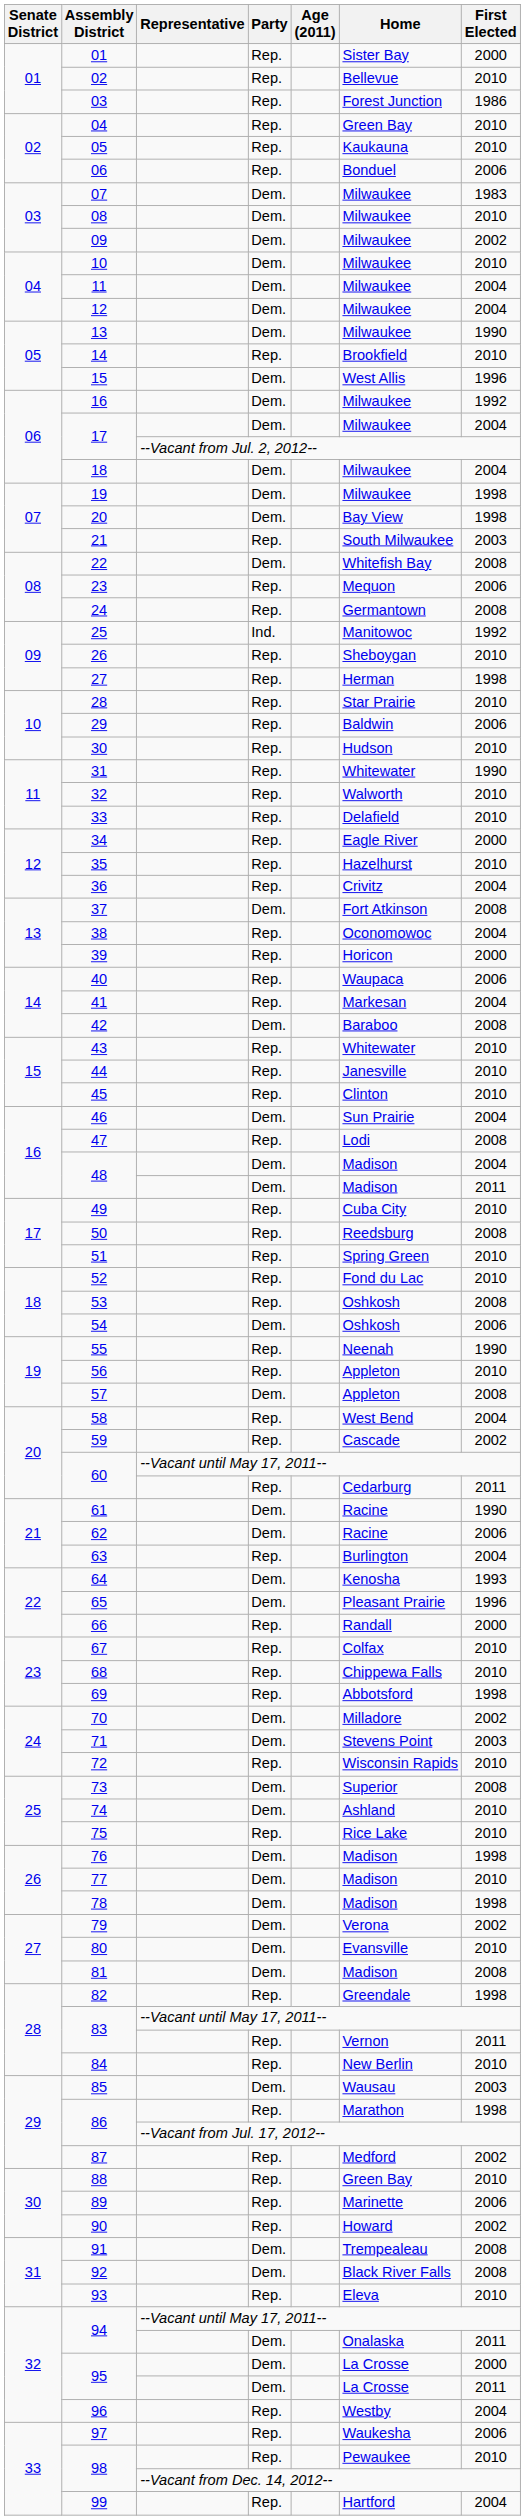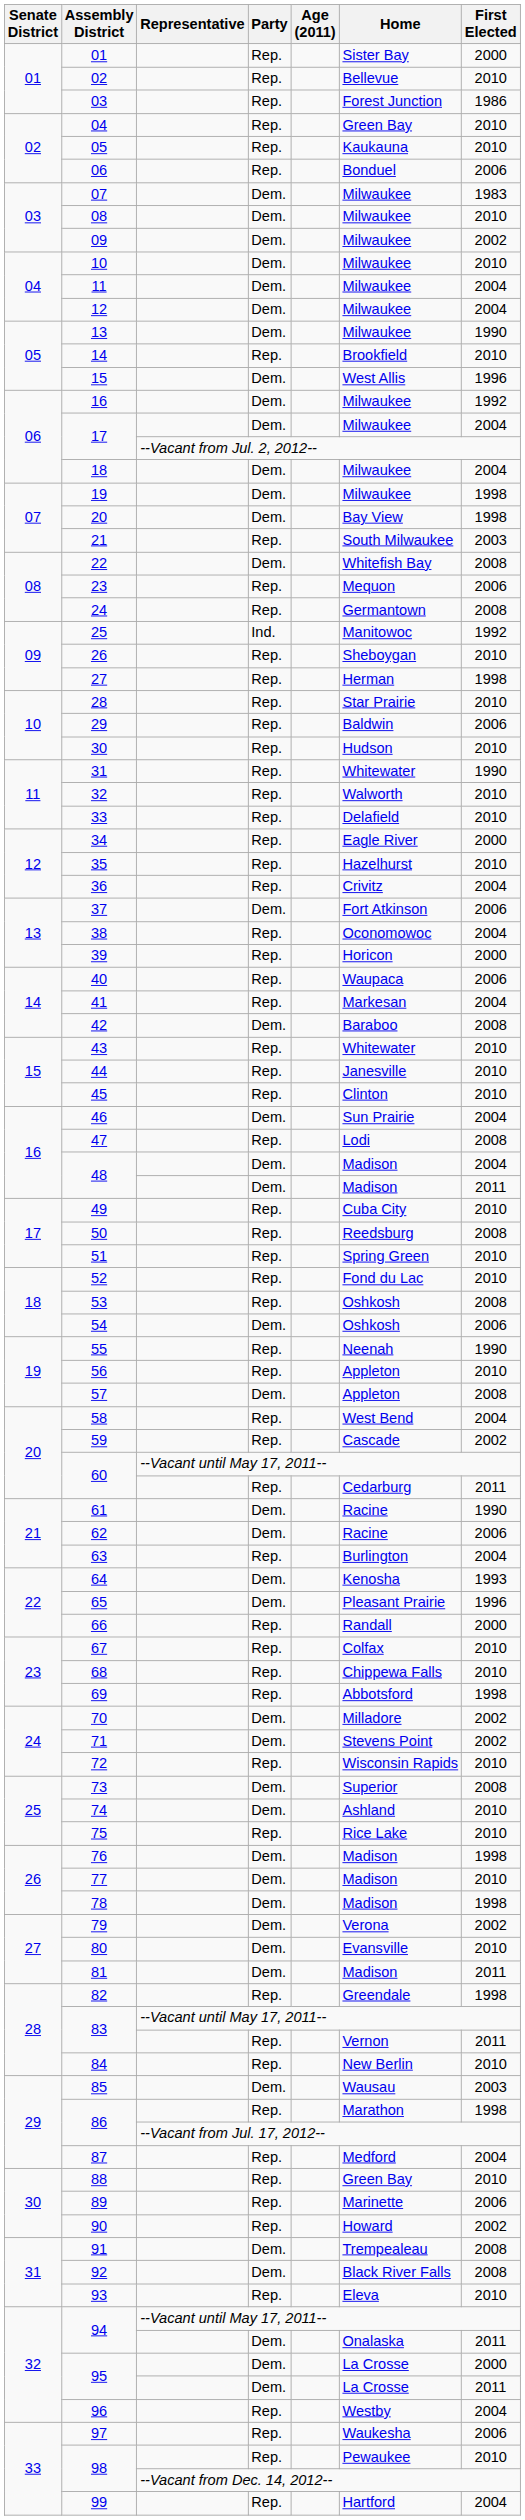 <table class="wikitable sortable">
 <tr>
 <th>Senate<br>District</th>
 <th>Assembly<br>District</th>
 <th>Representative</th>
 <th>Party</th>
 <th>Age<br>(2011)</th>
 <th>Home</th>
 <th>First<br>Elected</th>
 </tr>
 <tr>
 <td align="center" rowspan="3"><a href='#'>01</a></td>
 <td align="center"><a href='#'>01</a></td>
 <td></td>
 <td>Rep.</td>
 <td align="center"></td>
 <td><a href='#'>Sister Bay</a></td>
 <td align="center">2000</td>
 </tr>
 <tr>
 <td align="center"><a href='#'>02</a></td>
 <td></td>
 <td>Rep.</td>
 <td align="center"></td>
 <td><a href='#'>Bellevue</a></td>
 <td align="center">2010</td>
 </tr>
 <tr>
 <td align="center"><a href='#'>03</a></td>
 <td></td>
 <td>Rep.</td>
 <td align="center"></td>
 <td><a href='#'>Forest Junction</a></td>
 <td align="center">1986</td>
 </tr>
 <tr>
 <td align="center" rowspan="3"><a href='#'>02</a></td>
 <td align="center"><a href='#'>04</a></td>
 <td></td>
 <td>Rep.</td>
 <td align="center"></td>
 <td><a href='#'>Green Bay</a></td>
 <td align="center">2010</td>
 </tr>
 <tr>
 <td align="center"><a href='#'>05</a></td>
 <td></td>
 <td>Rep.</td>
 <td align="center"></td>
 <td><a href='#'>Kaukauna</a></td>
 <td align="center">2010</td>
 </tr>
 <tr>
 <td align="center"><a href='#'>06</a></td>
 <td></td>
 <td>Rep.</td>
 <td align="center"></td>
 <td><a href='#'>Bonduel</a></td>
 <td align="center">2006</td>
 </tr>
 <tr>
 <td align="center" rowspan="3"><a href='#'>03</a></td>
 <td align="center"><a href='#'>07</a></td>
 <td></td>
 <td>Dem.</td>
 <td align="center"></td>
 <td><a href='#'>Milwaukee</a></td>
 <td align="center">1983</td>
 </tr>
 <tr>
 <td align="center"><a href='#'>08</a></td>
 <td></td>
 <td>Dem.</td>
 <td align="center"></td>
 <td><a href='#'>Milwaukee</a></td>
 <td align="center">2010</td>
 </tr>
 <tr>
 <td align="center"><a href='#'>09</a></td>
 <td></td>
 <td>Dem.</td>
 <td align="center"></td>
 <td><a href='#'>Milwaukee</a></td>
 <td align="center">2002</td>
 </tr>
 <tr>
 <td align="center" rowspan="3"><a href='#'>04</a></td>
 <td align="center"><a href='#'>10</a></td>
 <td></td>
 <td>Dem.</td>
 <td align="center"></td>
 <td><a href='#'>Milwaukee</a></td>
 <td align="center">2010</td>
 </tr>
 <tr>
 <td align="center"><a href='#'>11</a></td>
 <td></td>
 <td>Dem.</td>
 <td align="center"></td>
 <td><a href='#'>Milwaukee</a></td>
 <td align="center">2004</td>
 </tr>
 <tr>
 <td align="center"><a href='#'>12</a></td>
 <td></td>
 <td>Dem.</td>
 <td align="center"></td>
 <td><a href='#'>Milwaukee</a></td>
 <td align="center">2004</td>
 </tr>
 <tr>
 <td align="center" rowspan="3"><a href='#'>05</a></td>
 <td align="center"><a href='#'>13</a></td>
 <td></td>
 <td>Dem.</td>
 <td align="center"></td>
 <td><a href='#'>Milwaukee</a></td>
 <td align="center">1990</td>
 </tr>
 <tr>
 <td align="center"><a href='#'>14</a></td>
 <td></td>
 <td>Rep.</td>
 <td align="center"></td>
 <td><a href='#'>Brookfield</a></td>
 <td align="center">2010</td>
 </tr>
 <tr>
 <td align="center"><a href='#'>15</a></td>
 <td></td>
 <td>Dem.</td>
 <td align="center"></td>
 <td><a href='#'>West Allis</a></td>
 <td align="center">1996</td>
 </tr>
 <tr>
 <td align="center" rowspan="4"><a href='#'>06</a></td>
 <td align="center"><a href='#'>16</a></td>
 <td></td>
 <td>Dem.</td>
 <td align="center"></td>
 <td><a href='#'>Milwaukee</a></td>
 <td align="center">1992</td>
 </tr>
 <tr>
 <td rowspan="2" align="center"><a href='#'>17</a></td>
 <td> </td>
 <td>Dem.</td>
 <td align="center"></td>
 <td><a href='#'>Milwaukee</a></td>
 <td align="center">2004</td>
 </tr>
 <tr>
 <td colspan="5"><em>--Vacant from Jul. 2, 2012--</em></td>
 </tr>
 <tr>
 <td align="center"><a href='#'>18</a></td>
 <td></td>
 <td>Dem.</td>
 <td align="center"></td>
 <td><a href='#'>Milwaukee</a></td>
 <td align="center">2004</td>
 </tr>
 <tr>
 <td align="center" rowspan="3"><a href='#'>07</a></td>
 <td align="center"><a href='#'>19</a></td>
 <td></td>
 <td>Dem.</td>
 <td align="center"></td>
 <td><a href='#'>Milwaukee</a></td>
 <td align="center">1998</td>
 </tr>
 <tr>
 <td align="center"><a href='#'>20</a></td>
 <td></td>
 <td>Dem.</td>
 <td align="center"></td>
 <td><a href='#'>Bay View</a></td>
 <td align="center">1998</td>
 </tr>
 <tr>
 <td align="center"><a href='#'>21</a></td>
 <td></td>
 <td>Rep.</td>
 <td align="center"></td>
 <td><a href='#'>South Milwaukee</a></td>
 <td align="center">2003</td>
 </tr>
 <tr>
 <td align="center" rowspan="3"><a href='#'>08</a></td>
 <td align="center"><a href='#'>22</a></td>
 <td></td>
 <td>Dem.</td>
 <td align="center"></td>
 <td><a href='#'>Whitefish Bay</a></td>
 <td align="center">2008</td>
 </tr>
 <tr>
 <td align="center"><a href='#'>23</a></td>
 <td></td>
 <td>Rep.</td>
 <td align="center"></td>
 <td><a href='#'>Mequon</a></td>
 <td align="center">2006</td>
 </tr>
 <tr>
 <td align="center"><a href='#'>24</a></td>
 <td></td>
 <td>Rep.</td>
 <td align="center"></td>
 <td><a href='#'>Germantown</a></td>
 <td align="center">2008</td>
 </tr>
 <tr>
 <td align="center" rowspan="3"><a href='#'>09</a></td>
 <td align="center"><a href='#'>25</a></td>
 <td></td>
 <td>Ind.</td>
 <td align="center"></td>
 <td><a href='#'>Manitowoc</a></td>
 <td align="center">1992</td>
 </tr>
 <tr>
 <td align="center"><a href='#'>26</a></td>
 <td></td>
 <td>Rep.</td>
 <td align="center"></td>
 <td><a href='#'>Sheboygan</a></td>
 <td align="center">2010</td>
 </tr>
 <tr>
 <td align="center"><a href='#'>27</a></td>
 <td></td>
 <td>Rep.</td>
 <td align="center"></td>
 <td><a href='#'>Herman</a></td>
 <td align="center">1998</td>
 </tr>
 <tr>
 <td align="center" rowspan="3"><a href='#'>10</a></td>
 <td align="center"><a href='#'>28</a></td>
 <td></td>
 <td>Rep.</td>
 <td align="center"></td>
 <td><a href='#'>Star Prairie</a></td>
 <td align="center">2010</td>
 </tr>
 <tr>
 <td align="center"><a href='#'>29</a></td>
 <td></td>
 <td>Rep.</td>
 <td align="center"></td>
 <td><a href='#'>Baldwin</a></td>
 <td align="center">2006</td>
 </tr>
 <tr>
 <td align="center"><a href='#'>30</a></td>
 <td></td>
 <td>Rep.</td>
 <td align="center"></td>
 <td><a href='#'>Hudson</a></td>
 <td align="center">2010</td>
 </tr>
 <tr>
 <td align="center" rowspan="3"><a href='#'>11</a></td>
 <td align="center"><a href='#'>31</a></td>
 <td></td>
 <td>Rep.</td>
 <td align="center"></td>
 <td><a href='#'>Whitewater</a></td>
 <td align="center">1990</td>
 </tr>
 <tr>
 <td align="center"><a href='#'>32</a></td>
 <td></td>
 <td>Rep.</td>
 <td align="center"></td>
 <td><a href='#'>Walworth</a></td>
 <td align="center">2010</td>
 </tr>
 <tr>
 <td align="center"><a href='#'>33</a></td>
 <td></td>
 <td>Rep.</td>
 <td align="center"></td>
 <td><a href='#'>Delafield</a></td>
 <td align="center">2010</td>
 </tr>
 <tr>
 <td align="center" rowspan="3"><a href='#'>12</a></td>
 <td align="center"><a href='#'>34</a></td>
 <td></td>
 <td>Rep.</td>
 <td align="center"></td>
 <td><a href='#'>Eagle River</a></td>
 <td align="center">2000</td>
 </tr>
 <tr>
 <td align="center"><a href='#'>35</a></td>
 <td></td>
 <td>Rep.</td>
 <td align="center"></td>
 <td><a href='#'>Hazelhurst</a></td>
 <td align="center">2010</td>
 </tr>
 <tr>
 <td align="center"><a href='#'>36</a></td>
 <td></td>
 <td>Rep.</td>
 <td align="center"></td>
 <td><a href='#'>Crivitz</a></td>
 <td align="center">2004</td>
 </tr>
 <tr>
 <td align="center" rowspan="3"><a href='#'>13</a></td>
 <td align="center"><a href='#'>37</a></td>
 <td></td>
 <td>Dem.</td>
 <td align="center"></td>
 <td><a href='#'>Fort Atkinson</a></td>
-<td align="center">2008</td>
+<td align="center">2006</td>
 </tr>
 <tr>
 <td align="center"><a href='#'>38</a></td>
 <td></td>
 <td>Rep.</td>
 <td align="center"></td>
 <td><a href='#'>Oconomowoc</a></td>
 <td align="center">2004</td>
 </tr>
 <tr>
 <td align="center"><a href='#'>39</a></td>
 <td></td>
 <td>Rep.</td>
 <td align="center"></td>
 <td><a href='#'>Horicon</a></td>
 <td align="center">2000</td>
 </tr>
 <tr>
 <td align="center" rowspan="3"><a href='#'>14</a></td>
 <td align="center"><a href='#'>40</a></td>
 <td></td>
 <td>Rep.</td>
 <td align="center"></td>
 <td><a href='#'>Waupaca</a></td>
 <td align="center">2006</td>
 </tr>
 <tr>
 <td align="center"><a href='#'>41</a></td>
 <td></td>
 <td>Rep.</td>
 <td align="center"></td>
 <td><a href='#'>Markesan</a></td>
 <td align="center">2004</td>
 </tr>
 <tr>
 <td align="center"><a href='#'>42</a></td>
 <td></td>
 <td>Dem.</td>
 <td align="center"></td>
 <td><a href='#'>Baraboo</a></td>
 <td align="center">2008</td>
 </tr>
 <tr>
 <td align="center" rowspan="3"><a href='#'>15</a></td>
 <td align="center"><a href='#'>43</a></td>
 <td></td>
 <td>Rep.</td>
 <td align="center"></td>
 <td><a href='#'>Whitewater</a></td>
 <td align="center">2010</td>
 </tr>
 <tr>
 <td align="center"><a href='#'>44</a></td>
 <td></td>
 <td>Rep.</td>
 <td align="center"></td>
 <td><a href='#'>Janesville</a></td>
 <td align="center">2010</td>
 </tr>
 <tr>
 <td align="center"><a href='#'>45</a></td>
 <td></td>
 <td>Rep.</td>
 <td align="center"></td>
 <td><a href='#'>Clinton</a></td>
 <td align="center">2010</td>
 </tr>
 <tr>
 <td align="center" rowspan="4"><a href='#'>16</a></td>
 <td align="center"><a href='#'>46</a></td>
 <td></td>
 <td>Dem.</td>
 <td align="center"></td>
 <td><a href='#'>Sun Prairie</a></td>
 <td align="center">2004</td>
 </tr>
 <tr>
 <td align="center"><a href='#'>47</a></td>
 <td></td>
 <td>Rep.</td>
 <td align="center"></td>
 <td><a href='#'>Lodi</a></td>
 <td align="center">2008</td>
 </tr>
 <tr>
 <td align="center" rowspan="2"><a href='#'>48</a></td>
 <td> </td>
 <td>Dem.</td>
 <td align="center"></td>
 <td><a href='#'>Madison</a></td>
 <td align="center">2004</td>
 </tr>
 <tr>
 <td> </td>
 <td>Dem.</td>
 <td align="center"></td>
 <td><a href='#'>Madison</a></td>
 <td align="center">2011</td>
 </tr>
 <tr>
 <td align="center" rowspan="3"><a href='#'>17</a></td>
 <td align="center"><a href='#'>49</a></td>
 <td></td>
 <td>Rep.</td>
 <td align="center"></td>
 <td><a href='#'>Cuba City</a></td>
 <td align="center">2010</td>
 </tr>
 <tr>
 <td align="center"><a href='#'>50</a></td>
 <td></td>
 <td>Rep.</td>
 <td align="center"></td>
 <td><a href='#'>Reedsburg</a></td>
 <td align="center">2008</td>
 </tr>
 <tr>
 <td align="center"><a href='#'>51</a></td>
 <td></td>
 <td>Rep.</td>
 <td align="center"></td>
 <td><a href='#'>Spring Green</a></td>
 <td align="center">2010</td>
 </tr>
 <tr>
 <td align="center" rowspan="3"><a href='#'>18</a></td>
 <td align="center"><a href='#'>52</a></td>
 <td></td>
 <td>Rep.</td>
 <td align="center"></td>
 <td><a href='#'>Fond du Lac</a></td>
 <td align="center">2010</td>
 </tr>
 <tr>
 <td align="center"><a href='#'>53</a></td>
 <td></td>
 <td>Rep.</td>
 <td align="center"></td>
 <td><a href='#'>Oshkosh</a></td>
 <td align="center">2008</td>
 </tr>
 <tr>
 <td align="center"><a href='#'>54</a></td>
 <td></td>
 <td>Dem.</td>
 <td align="center"></td>
 <td><a href='#'>Oshkosh</a></td>
 <td align="center">2006</td>
 </tr>
 <tr>
 <td align="center" rowspan="3"><a href='#'>19</a></td>
 <td align="center"><a href='#'>55</a></td>
 <td></td>
 <td>Rep.</td>
 <td align="center"></td>
 <td><a href='#'>Neenah</a></td>
 <td align="center">1990</td>
 </tr>
 <tr>
 <td align="center"><a href='#'>56</a></td>
 <td></td>
 <td>Rep.</td>
 <td align="center"></td>
 <td><a href='#'>Appleton</a></td>
 <td align="center">2010</td>
 </tr>
 <tr>
 <td align="center"><a href='#'>57</a></td>
 <td></td>
 <td>Dem.</td>
 <td align="center"></td>
 <td><a href='#'>Appleton</a></td>
 <td align="center">2008</td>
 </tr>
 <tr>
 <td align="center" rowspan="4"><a href='#'>20</a></td>
 <td align="center"><a href='#'>58</a></td>
 <td></td>
 <td>Rep.</td>
 <td align="center"></td>
 <td><a href='#'>West Bend</a></td>
 <td align="center">2004</td>
 </tr>
 <tr>
 <td align="center"><a href='#'>59</a></td>
 <td></td>
 <td>Rep.</td>
 <td align="center"></td>
 <td><a href='#'>Cascade</a></td>
 <td align="center">2002</td>
 </tr>
 <tr>
 <td align="center" rowspan="2"><a href='#'>60</a></td>
 <td colspan="5"><em>--Vacant until May 17, 2011--</em></td>
 </tr>
 <tr>
 <td> </td>
 <td>Rep.</td>
 <td align="center"></td>
 <td><a href='#'>Cedarburg</a></td>
 <td align="center">2011</td>
 </tr>
 <tr>
 <td align="center" rowspan="3"><a href='#'>21</a></td>
 <td align="center"><a href='#'>61</a></td>
 <td></td>
 <td>Dem.</td>
 <td align="center"></td>
 <td><a href='#'>Racine</a></td>
 <td align="center">1990</td>
 </tr>
 <tr>
 <td align="center"><a href='#'>62</a></td>
 <td></td>
 <td>Dem.</td>
 <td align="center"></td>
 <td><a href='#'>Racine</a></td>
 <td align="center">2006</td>
 </tr>
 <tr>
 <td align="center"><a href='#'>63</a></td>
 <td></td>
 <td>Rep.</td>
 <td align="center"></td>
 <td><a href='#'>Burlington</a></td>
 <td align="center">2004</td>
 </tr>
 <tr>
 <td align="center" rowspan="3"><a href='#'>22</a></td>
 <td align="center"><a href='#'>64</a></td>
 <td></td>
 <td>Dem.</td>
 <td align="center"></td>
 <td><a href='#'>Kenosha</a></td>
 <td align="center">1993</td>
 </tr>
 <tr>
 <td align="center"><a href='#'>65</a></td>
 <td></td>
 <td>Dem.</td>
 <td align="center"></td>
 <td><a href='#'>Pleasant Prairie</a></td>
 <td align="center">1996</td>
 </tr>
 <tr>
 <td align="center"><a href='#'>66</a></td>
 <td></td>
 <td>Rep.</td>
 <td align="center"></td>
 <td><a href='#'>Randall</a></td>
 <td align="center">2000</td>
 </tr>
 <tr>
 <td align="center" rowspan="3"><a href='#'>23</a></td>
 <td align="center"><a href='#'>67</a></td>
 <td></td>
 <td>Rep.</td>
 <td align="center"></td>
 <td><a href='#'>Colfax</a></td>
 <td align="center">2010</td>
 </tr>
 <tr>
 <td align="center"><a href='#'>68</a></td>
 <td></td>
 <td>Rep.</td>
 <td align="center"></td>
 <td><a href='#'>Chippewa Falls</a></td>
 <td align="center">2010</td>
 </tr>
 <tr>
 <td align="center"><a href='#'>69</a></td>
 <td></td>
 <td>Rep.</td>
 <td align="center"></td>
 <td><a href='#'>Abbotsford</a></td>
 <td align="center">1998</td>
 </tr>
 <tr>
 <td align="center" rowspan="3"><a href='#'>24</a></td>
 <td align="center"><a href='#'>70</a></td>
 <td></td>
 <td>Dem.</td>
 <td align="center"></td>
 <td><a href='#'>Milladore</a></td>
 <td align="center">2002</td>
 </tr>
 <tr>
 <td align="center"><a href='#'>71</a></td>
 <td></td>
 <td>Dem.</td>
 <td align="center"></td>
 <td><a href='#'>Stevens Point</a></td>
-<td align="center">2003</td>
+<td align="center">2002</td>
 </tr>
 <tr>
 <td align="center"><a href='#'>72</a></td>
 <td></td>
 <td>Rep.</td>
 <td align="center"></td>
 <td><a href='#'>Wisconsin Rapids</a></td>
 <td align="center">2010</td>
 </tr>
 <tr>
 <td align="center" rowspan="3"><a href='#'>25</a></td>
 <td align="center"><a href='#'>73</a></td>
 <td></td>
 <td>Dem.</td>
 <td align="center"></td>
 <td><a href='#'>Superior</a></td>
 <td align="center">2008</td>
 </tr>
 <tr>
 <td align="center"><a href='#'>74</a></td>
 <td></td>
 <td>Dem.</td>
 <td align="center"></td>
 <td><a href='#'>Ashland</a></td>
 <td align="center">2010</td>
 </tr>
 <tr>
 <td align="center"><a href='#'>75</a></td>
 <td></td>
 <td>Rep.</td>
 <td align="center"></td>
 <td><a href='#'>Rice Lake</a></td>
 <td align="center">2010</td>
 </tr>
 <tr>
 <td align="center" rowspan="3"><a href='#'>26</a></td>
 <td align="center"><a href='#'>76</a></td>
 <td></td>
 <td>Dem.</td>
 <td align="center"></td>
 <td><a href='#'>Madison</a></td>
 <td align="center">1998</td>
 </tr>
 <tr>
 <td align="center"><a href='#'>77</a></td>
 <td></td>
 <td>Dem.</td>
 <td align="center"></td>
 <td><a href='#'>Madison</a></td>
 <td align="center">2010</td>
 </tr>
 <tr>
 <td align="center"><a href='#'>78</a></td>
 <td></td>
 <td>Dem.</td>
 <td align="center"></td>
 <td><a href='#'>Madison</a></td>
 <td align="center">1998</td>
 </tr>
 <tr>
 <td align="center" rowspan="3"><a href='#'>27</a></td>
 <td align="center"><a href='#'>79</a></td>
 <td></td>
 <td>Dem.</td>
 <td align="center"></td>
 <td><a href='#'>Verona</a></td>
 <td align="center">2002</td>
 </tr>
 <tr>
 <td align="center"><a href='#'>80</a></td>
 <td></td>
 <td>Dem.</td>
 <td align="center"></td>
 <td><a href='#'>Evansville</a></td>
 <td align="center">2010</td>
 </tr>
 <tr>
 <td align="center"><a href='#'>81</a></td>
 <td></td>
 <td>Dem.</td>
 <td align="center"></td>
 <td><a href='#'>Madison</a></td>
-<td align="center">2008</td>
+<td align="center">2011</td>
 </tr>
 <tr>
 <td align="center" rowspan="4"><a href='#'>28</a></td>
 <td align="center"><a href='#'>82</a></td>
 <td></td>
 <td>Rep.</td>
 <td align="center"></td>
 <td><a href='#'>Greendale</a></td>
 <td align="center">1998</td>
 </tr>
 <tr>
 <td align="center" rowspan="2"><a href='#'>83</a></td>
 <td colspan="5"><em>--Vacant until May 17, 2011--</em></td>
 </tr>
 <tr>
 <td> </td>
 <td>Rep.</td>
 <td align="center"></td>
 <td><a href='#'>Vernon</a></td>
 <td align="center">2011</td>
 </tr>
 <tr>
 <td align="center"><a href='#'>84</a></td>
 <td></td>
 <td>Rep.</td>
 <td align="center"></td>
 <td><a href='#'>New Berlin</a></td>
 <td align="center">2010</td>
 </tr>
 <tr>
 <td align="center" rowspan="4"><a href='#'>29</a></td>
 <td align="center"><a href='#'>85</a></td>
 <td></td>
 <td>Dem.</td>
 <td align="center"></td>
 <td><a href='#'>Wausau</a></td>
 <td align="center">2003</td>
 </tr>
 <tr>
 <td align="center" rowspan="2"><a href='#'>86</a></td>
 <td> </td>
 <td>Rep.</td>
 <td align="center"></td>
 <td><a href='#'>Marathon</a></td>
 <td align="center">1998</td>
 </tr>
 <tr>
 <td colspan="5"><em>--Vacant from Jul. 17, 2012--</em></td>
 </tr>
 <tr>
 <td align="center"><a href='#'>87</a></td>
 <td></td>
 <td>Rep.</td>
 <td align="center"></td>
 <td><a href='#'>Medford</a></td>
-<td align="center">2002</td>
+<td align="center">2004</td>
 </tr>
 <tr>
 <td align="center" rowspan="3"><a href='#'>30</a></td>
 <td align="center"><a href='#'>88</a></td>
 <td></td>
 <td>Rep.</td>
 <td align="center"></td>
 <td><a href='#'>Green Bay</a></td>
 <td align="center">2010</td>
 </tr>
 <tr>
 <td align="center"><a href='#'>89</a></td>
 <td></td>
 <td>Rep.</td>
 <td align="center"></td>
 <td><a href='#'>Marinette</a></td>
 <td align="center">2006</td>
 </tr>
 <tr>
 <td align="center"><a href='#'>90</a></td>
 <td></td>
 <td>Rep.</td>
 <td align="center"></td>
 <td><a href='#'>Howard</a></td>
 <td align="center">2002</td>
 </tr>
 <tr>
 <td align="center" rowspan="3"><a href='#'>31</a></td>
 <td align="center"><a href='#'>91</a></td>
 <td></td>
 <td>Dem.</td>
 <td align="center"></td>
 <td><a href='#'>Trempealeau</a></td>
 <td align="center">2008</td>
 </tr>
 <tr>
 <td align="center"><a href='#'>92</a></td>
 <td></td>
 <td>Dem.</td>
 <td align="center"></td>
 <td><a href='#'>Black River Falls</a></td>
 <td align="center">2008</td>
 </tr>
 <tr>
 <td align="center"><a href='#'>93</a></td>
 <td></td>
 <td>Rep.</td>
 <td align="center"></td>
 <td><a href='#'>Eleva</a></td>
 <td align="center">2010</td>
 </tr>
 <tr>
 <td align="center" rowspan="5"><a href='#'>32</a></td>
 <td align="center" rowspan="2"><a href='#'>94</a></td>
 <td colspan="5"><em>--Vacant until May 17, 2011--</em></td>
 </tr>
 <tr>
 <td> </td>
 <td>Dem.</td>
 <td align="center"></td>
 <td><a href='#'>Onalaska</a></td>
 <td align="center">2011</td>
 </tr>
 <tr>
 <td align="center" rowspan="2"><a href='#'>95</a></td>
 <td> </td>
 <td>Dem.</td>
 <td align="center"></td>
 <td><a href='#'>La Crosse</a></td>
 <td align="center">2000</td>
 </tr>
 <tr>
 <td> </td>
 <td>Dem.</td>
 <td align="center"></td>
 <td><a href='#'>La Crosse</a></td>
 <td align="center">2011</td>
 </tr>
 <tr>
 <td align="center"><a href='#'>96</a></td>
 <td></td>
 <td>Rep.</td>
 <td align="center"></td>
 <td><a href='#'>Westby</a></td>
 <td align="center">2004</td>
 </tr>
 <tr>
 <td align="center" rowspan="4"><a href='#'>33</a></td>
 <td align="center"><a href='#'>97</a></td>
 <td></td>
 <td>Rep.</td>
 <td align="center"></td>
 <td><a href='#'>Waukesha</a></td>
 <td align="center">2006</td>
 </tr>
 <tr>
 <td rowspan="2" align="center"><a href='#'>98</a></td>
 <td> </td>
 <td>Rep.</td>
 <td align="center"></td>
 <td><a href='#'>Pewaukee</a></td>
 <td align="center">2010</td>
 </tr>
 <tr>
 <td colspan="5"><em>--Vacant from Dec. 14, 2012--</em></td>
 </tr>
 <tr>
 <td align="center"><a href='#'>99</a></td>
 <td></td>
 <td>Rep.</td>
 <td align="center"></td>
 <td><a href='#'>Hartford</a></td>
 <td align="center">2004</td>
 </tr>
 </table>
